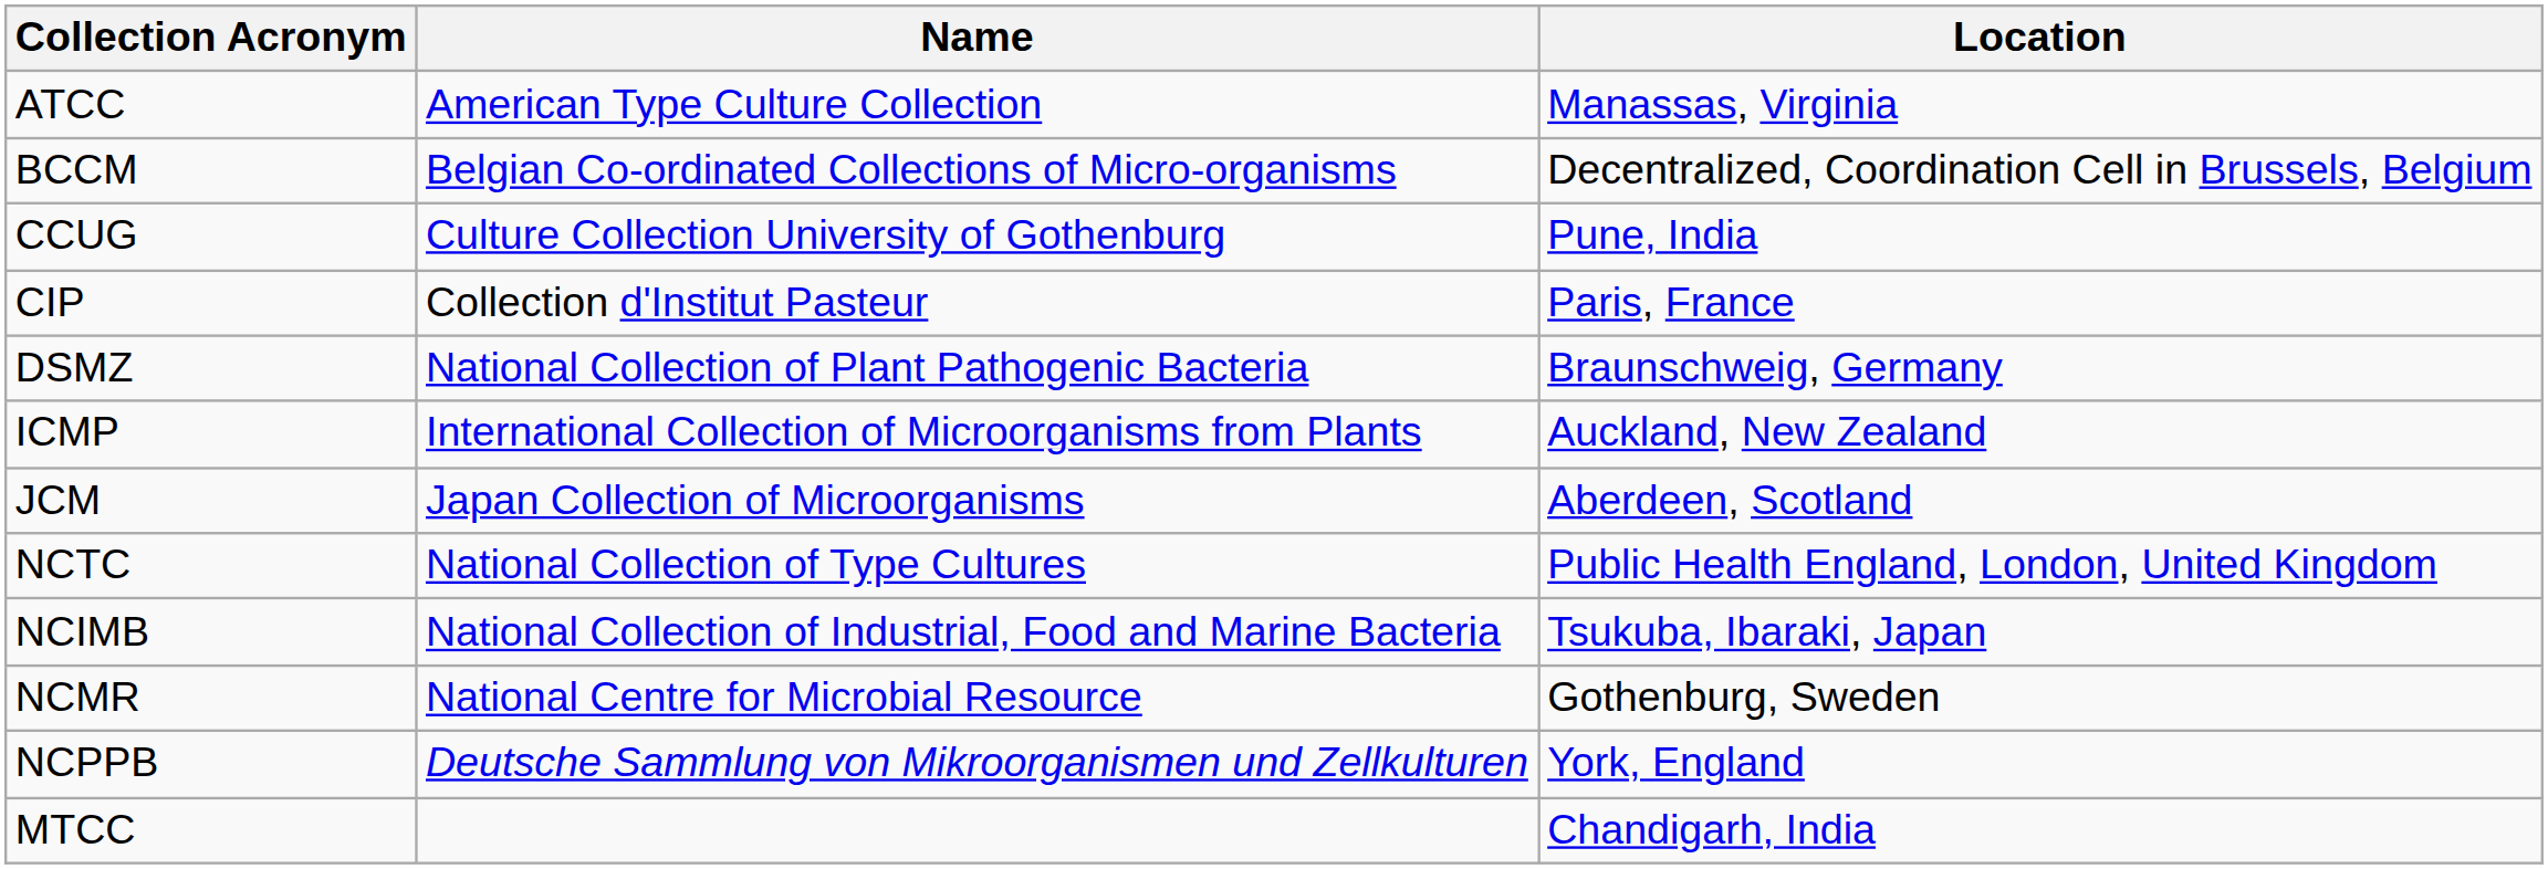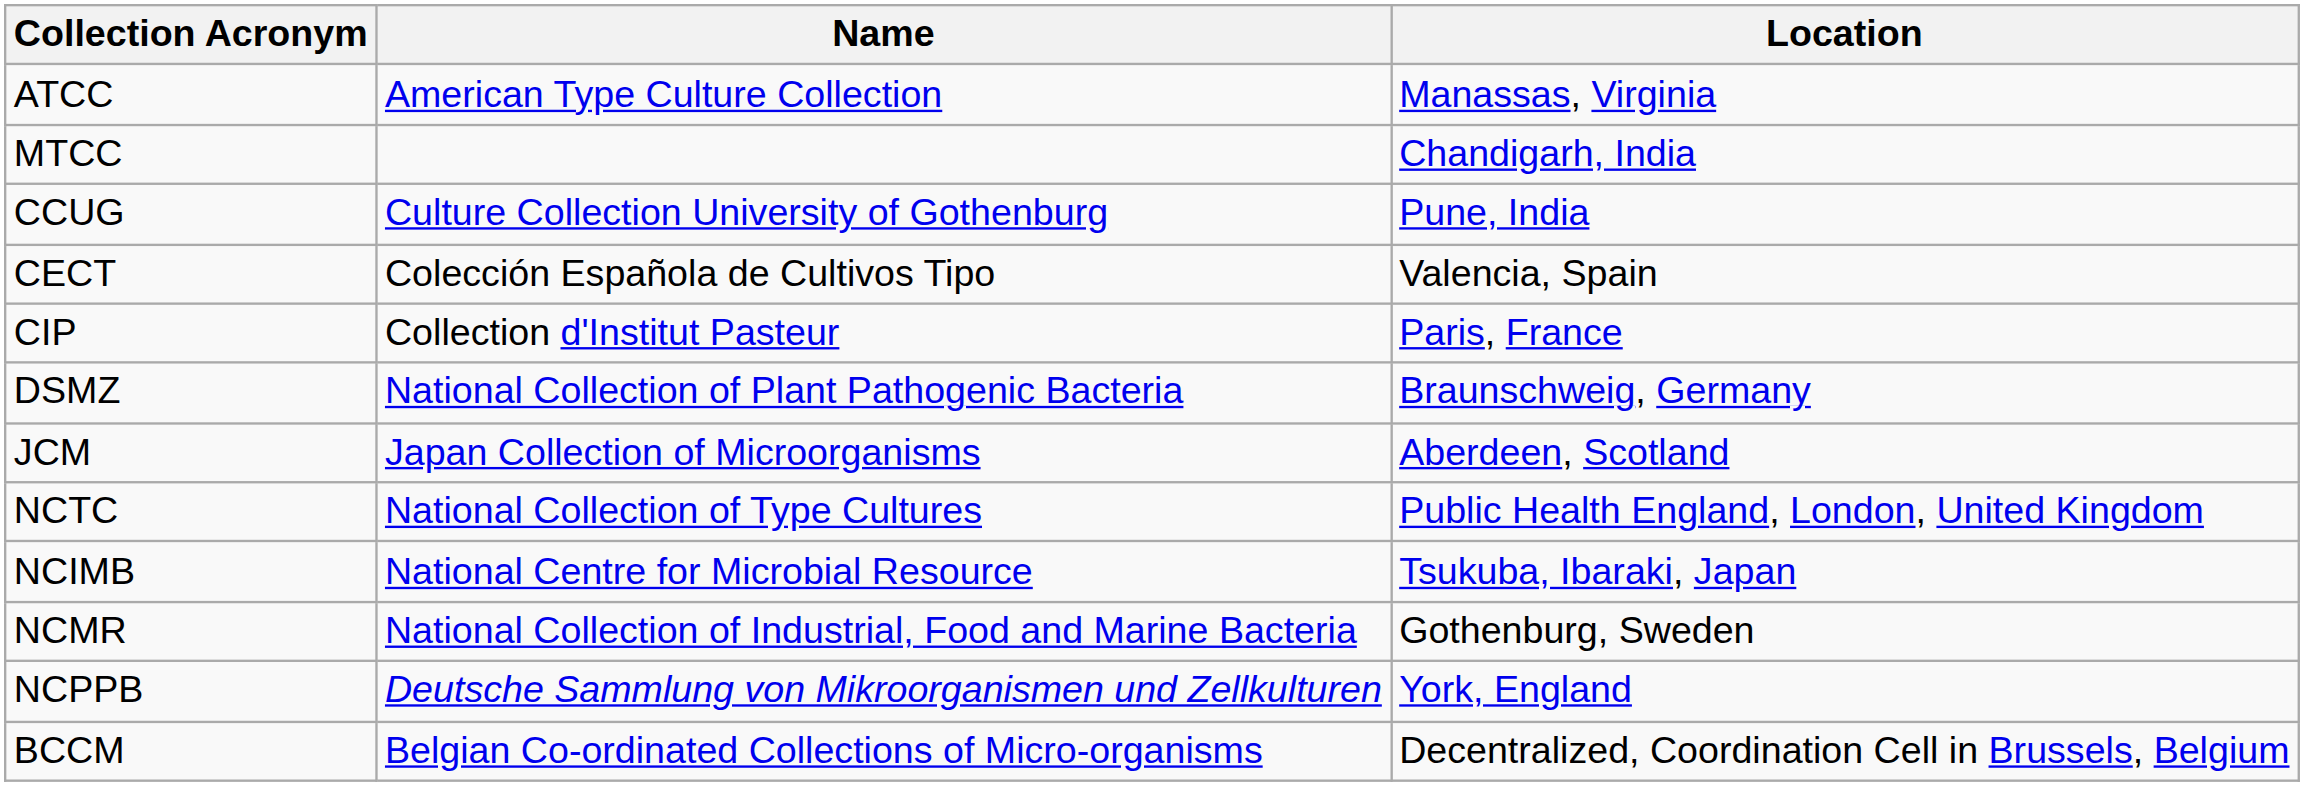 <table class="wikitable sortable">
 <tr>
 <th>Collection Acronym</th>
 <th>Name</th>
 <th>Location</th>
 </tr>
 <tr>
 <td>ATCC</td>
 <td><a href='#'>American Type Culture Collection</a></td>
 <td><a href='#'>Manassas</a>, <a href='#'>Virginia</a></td>
 </tr>
 <tr>
-<td>BCCM</td>
-<td><a href='#'>Belgian Co-ordinated Collections of Micro-organisms</a></td>
-<td>Decentralized, Coordination Cell in <a href='#'>Brussels</a>, <a href='#'>Belgium</a></td>
+<td>MTCC</td>
+<td></td>
+<td><a href='#'>Chandigarh, India</a></td>
 </tr>
 <tr>
 <td>CCUG</td>
 <td><a href='#'>Culture Collection University of Gothenburg</a></td>
 <td><a href='#'>Pune, India</a></td>
+</tr>
+<tr>
+<td>CECT</td>
+<td>Colección Española de Cultivos Tipo</td>
+<td>Valencia, Spain</td>
 </tr>
 <tr>
 <td>CIP</td>
 <td>Collection <a href='#'>d'Institut Pasteur</a></td>
 <td><a href='#'>Paris</a>, <a href='#'>France</a></td>
 </tr>
 <tr>
 <td>DSMZ</td>
 <td><a href='#'>National Collection of Plant Pathogenic Bacteria</a></td>
 <td><a href='#'>Braunschweig</a>, <a href='#'>Germany</a></td>
-</tr>
-<tr>
-<td>ICMP</td>
-<td><a href='#'>International Collection of Microorganisms from Plants</a></td>
-<td><a href='#'>Auckland</a>, <a href='#'>New Zealand</a></td>
 </tr>
 <tr>
 <td>JCM</td>
 <td><a href='#'>Japan Collection of Microorganisms</a></td>
 <td><a href='#'>Aberdeen</a>, <a href='#'>Scotland</a></td>
 </tr>
 <tr>
 <td>NCTC</td>
 <td><a href='#'>National Collection of Type Cultures</a></td>
 <td><a href='#'>Public Health England</a>, <a href='#'>London</a>, <a href='#'>United Kingdom</a></td>
 </tr>
 <tr>
 <td>NCIMB</td>
-<td><a href='#'>National Collection of Industrial, Food and Marine Bacteria</a></td>
+<td><a href='#'>National Centre for Microbial Resource</a></td>
 <td><a href='#'>Tsukuba, Ibaraki</a>, <a href='#'>Japan</a></td>
 </tr>
 <tr>
 <td>NCMR</td>
-<td><a href='#'>National Centre for Microbial Resource</a></td>
+<td><a href='#'>National Collection of Industrial, Food and Marine Bacteria</a></td>
 <td>Gothenburg, Sweden</td>
 </tr>
 <tr>
 <td>NCPPB</td>
 <td><em><a href='#'>Deutsche Sammlung von Mikroorganismen und Zellkulturen</a></em></td>
 <td><a href='#'>York, England</a></td>
 </tr>
 <tr>
-<td>MTCC</td>
-<td></td>
-<td><a href='#'>Chandigarh, India</a></td>
+<td>BCCM</td>
+<td><a href='#'>Belgian Co-ordinated Collections of Micro-organisms</a></td>
+<td>Decentralized, Coordination Cell in <a href='#'>Brussels</a>, <a href='#'>Belgium</a></td>
 </tr>
 </table>
